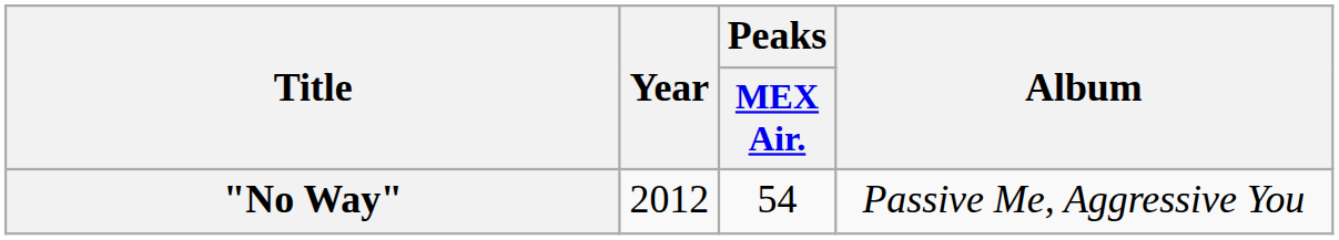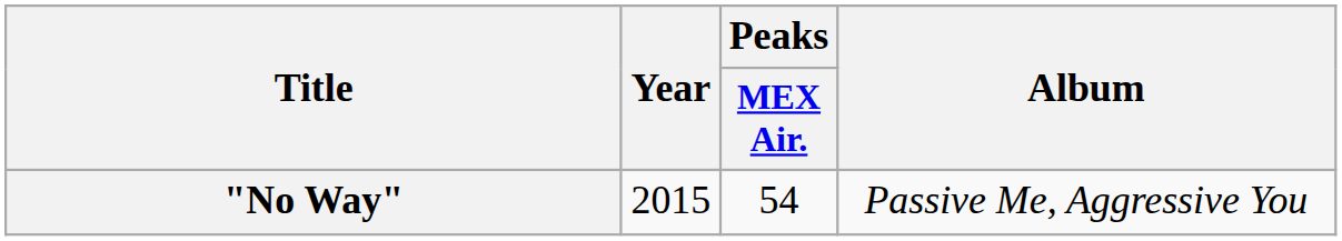 <table class="wikitable plainrowheaders" style="text-align:center;">
 <tr>
 <th scope="col" rowspan="2" style="width:15em;">Title</th>
 <th scope="col" rowspan="2">Year</th>
 <th scope="col">Peaks</th>
 <th scope="col" rowspan="2" style="width:12em;">Album</th>
 </tr>
 <tr>
 <th scope="col" style="width:2.5em;font-size:90%;"><a href='#'>MEX<br>Air.</a><br></th>
 </tr>
 <tr>
 <th scope="row">"No Way"</th>
-<td>2012</td>
+<td>2015</td>
 <td>54</td>
 <td><em>Passive Me, Aggressive You</em></td>
 </tr>
 </table>
